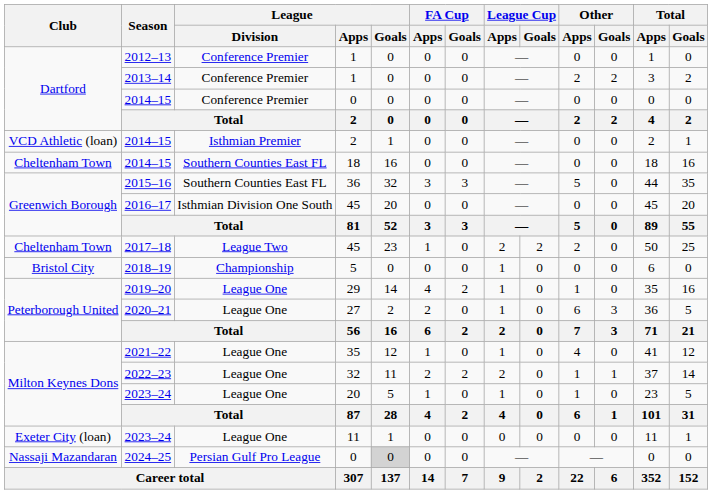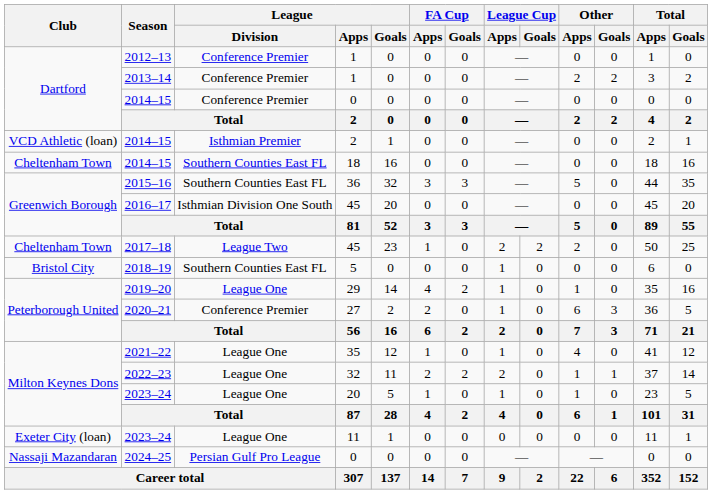 <table class="wikitable" style="text-align:center">
 <tr>
 <th rowspan="2">Club</th>
 <th rowspan="2">Season</th>
 <th colspan="3">League</th>
 <th colspan="2"><a href='#'>FA Cup</a></th>
 <th colspan="2"><a href='#'>League Cup</a></th>
 <th colspan="2">Other</th>
 <th colspan="2">Total</th>
 </tr>
 <tr>
 <th>Division</th>
 <th>Apps</th>
 <th>Goals</th>
 <th>Apps</th>
 <th>Goals</th>
 <th>Apps</th>
 <th>Goals</th>
 <th>Apps</th>
 <th>Goals</th>
 <th>Apps</th>
 <th>Goals</th>
 </tr>
 <tr>
 <td rowspan="4"><a href='#'>Dartford</a></td>
 <td><a href='#'>2012–13</a></td>
 <td><a href='#'>Conference Premier</a></td>
 <td>1</td>
 <td>0</td>
 <td>0</td>
 <td>0</td>
 <td colspan="2">—</td>
 <td>0</td>
 <td>0</td>
 <td>1</td>
 <td>0</td>
 </tr>
 <tr>
 <td><a href='#'>2013–14</a></td>
 <td>Conference Premier</td>
 <td>1</td>
 <td>0</td>
 <td>0</td>
 <td>0</td>
 <td colspan="2">—</td>
 <td>2</td>
 <td>2</td>
 <td>3</td>
 <td>2</td>
 </tr>
 <tr>
 <td><a href='#'>2014–15</a></td>
 <td>Conference Premier</td>
 <td>0</td>
 <td>0</td>
 <td>0</td>
 <td>0</td>
 <td colspan="2">—</td>
 <td>0</td>
 <td>0</td>
 <td>0</td>
 <td>0</td>
 </tr>
 <tr>
 <th colspan="2">Total</th>
 <th>2</th>
 <th>0</th>
 <th>0</th>
 <th>0</th>
 <th colspan="2">—</th>
 <th>2</th>
 <th>2</th>
 <th>4</th>
 <th>2</th>
 </tr>
 <tr>
 <td><a href='#'>VCD Athletic</a> (loan)</td>
 <td><a href='#'>2014–15</a></td>
 <td><a href='#'>Isthmian Premier</a></td>
 <td>2</td>
 <td>1</td>
 <td>0</td>
 <td>0</td>
 <td colspan="2">—</td>
 <td>0</td>
 <td>0</td>
 <td>2</td>
 <td>1</td>
 </tr>
 <tr>
 <td><a href='#'>Cheltenham Town</a></td>
 <td><a href='#'>2014–15</a></td>
 <td><a href='#'>Southern Counties East FL</a></td>
 <td>18</td>
 <td>16</td>
 <td>0</td>
 <td>0</td>
 <td colspan="2">—</td>
 <td>0</td>
 <td>0</td>
 <td>18</td>
 <td>16</td>
 </tr>
 <tr>
 <td rowspan="3"><a href='#'>Greenwich Borough</a></td>
 <td><a href='#'>2015–16</a></td>
 <td>Southern Counties East FL</td>
 <td>36</td>
 <td>32</td>
 <td>3</td>
 <td>3</td>
 <td colspan="2">—</td>
 <td>5</td>
 <td>0</td>
 <td>44</td>
 <td>35</td>
 </tr>
 <tr>
 <td><a href='#'>2016–17</a></td>
 <td>Isthmian Division One South</td>
 <td>45</td>
 <td>20</td>
 <td>0</td>
 <td>0</td>
 <td colspan="2">—</td>
 <td>0</td>
 <td>0</td>
 <td>45</td>
 <td>20</td>
 </tr>
 <tr>
 <th colspan="2">Total</th>
 <th>81</th>
 <th>52</th>
 <th>3</th>
 <th>3</th>
 <th colspan="2">—</th>
 <th>5</th>
 <th>0</th>
 <th>89</th>
 <th>55</th>
 </tr>
 <tr>
 <td><a href='#'>Cheltenham Town</a></td>
 <td><a href='#'>2017–18</a></td>
 <td><a href='#'>League Two</a></td>
 <td>45</td>
 <td>23</td>
 <td>1</td>
 <td>0</td>
 <td>2</td>
 <td>2</td>
 <td>2</td>
 <td>0</td>
 <td>50</td>
 <td>25</td>
 </tr>
 <tr>
 <td><a href='#'>Bristol City</a></td>
 <td><a href='#'>2018–19</a></td>
-<td><a href='#'>Championship</a></td>
+<td>Southern Counties East FL</td>
 <td>5</td>
 <td>0</td>
 <td>0</td>
 <td>0</td>
 <td>1</td>
 <td>0</td>
 <td>0</td>
 <td>0</td>
 <td>6</td>
 <td>0</td>
 </tr>
 <tr>
 <td rowspan=3><a href='#'>Peterborough United</a></td>
 <td><a href='#'>2019–20</a></td>
 <td><a href='#'>League One</a></td>
 <td>29</td>
 <td>14</td>
 <td>4</td>
 <td>2</td>
 <td>1</td>
 <td>0</td>
 <td>1</td>
 <td>0</td>
 <td>35</td>
 <td>16</td>
 </tr>
 <tr>
 <td><a href='#'>2020–21</a></td>
-<td>League One</td>
+<td>Conference Premier</td>
 <td>27</td>
 <td>2</td>
 <td>2</td>
 <td>0</td>
 <td>1</td>
 <td>0</td>
 <td>6</td>
 <td>3</td>
 <td>36</td>
 <td>5</td>
 </tr>
 <tr>
 <th colspan="2">Total</th>
 <th>56</th>
 <th>16</th>
 <th>6</th>
 <th>2</th>
 <th>2</th>
 <th>0</th>
 <th>7</th>
 <th>3</th>
 <th>71</th>
 <th>21</th>
 </tr>
 <tr>
 <td rowspan="4"><a href='#'>Milton Keynes Dons</a></td>
 <td><a href='#'>2021–22</a></td>
 <td>League One</td>
 <td>35</td>
 <td>12</td>
 <td>1</td>
 <td>0</td>
 <td>1</td>
 <td>0</td>
 <td>4</td>
 <td>0</td>
 <td>41</td>
 <td>12</td>
 </tr>
 <tr>
 <td><a href='#'>2022–23</a></td>
 <td>League One</td>
 <td>32</td>
 <td>11</td>
 <td>2</td>
 <td>2</td>
 <td>2</td>
 <td>0</td>
 <td>1</td>
 <td>1</td>
 <td>37</td>
 <td>14</td>
 </tr>
 <tr>
 <td><a href='#'>2023–24</a></td>
 <td>League One</td>
 <td>20</td>
 <td>5</td>
 <td>1</td>
 <td>0</td>
 <td>1</td>
 <td>0</td>
 <td>1</td>
 <td>0</td>
 <td>23</td>
 <td>5</td>
 </tr>
 <tr>
 <th colspan="2">Total</th>
 <th>87</th>
 <th>28</th>
 <th>4</th>
 <th>2</th>
 <th>4</th>
 <th>0</th>
 <th>6</th>
 <th>1</th>
 <th>101</th>
 <th>31</th>
 </tr>
 <tr>
 <td><a href='#'>Exeter City</a> (loan)</td>
 <td><a href='#'>2023–24</a></td>
 <td>League One</td>
 <td>11</td>
 <td>1</td>
 <td>0</td>
 <td>0</td>
 <td>0</td>
 <td>0</td>
 <td>0</td>
 <td>0</td>
 <td>11</td>
 <td>1</td>
 </tr>
 <tr>
 <td><a href='#'>Nassaji Mazandaran</a></td>
 <td><a href='#'>2024–25</a></td>
 <td><a href='#'>Persian Gulf Pro League</a></td>
 <td>0</td>
-<td style="background: lightgrey;">0</td>
+<td>0</td>
 <td>0</td>
 <td>0</td>
 <td colspan="2">—</td>
 <td colspan="2">—</td>
 <td>0</td>
 <td>0</td>
 </tr>
 <tr>
 <th colspan="3">Career total</th>
 <th>307</th>
 <th>137</th>
 <th>14</th>
 <th>7</th>
 <th>9</th>
 <th>2</th>
 <th>22</th>
 <th>6</th>
 <th>352</th>
 <th>152</th>
 </tr>
 </table>
